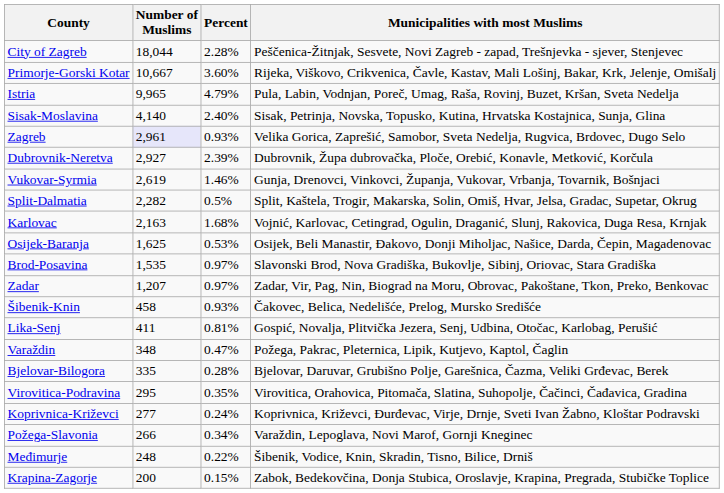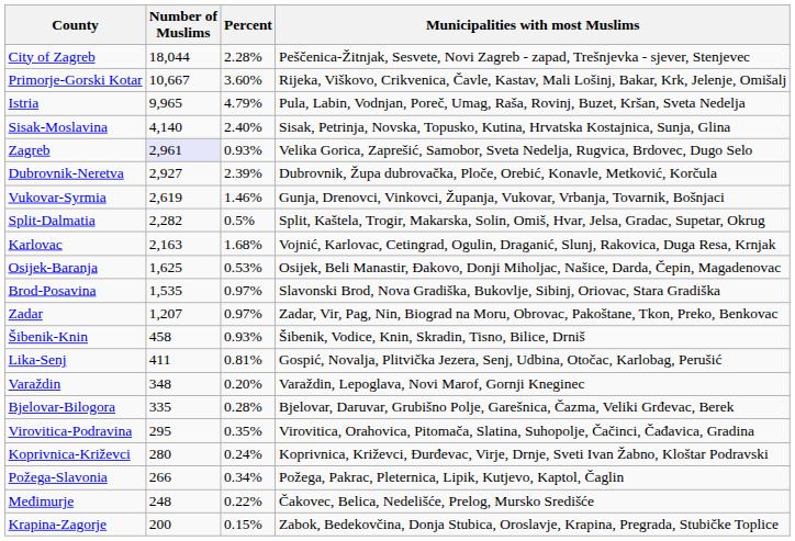 <table class="wikitable sortable">
 <tr>
 <th>County</th>
 <th>Number of<br>Muslims</th>
 <th>Percent</th>
 <th>Municipalities with most Muslims</th>
 </tr>
 <tr>
 <td><a href='#'>City of Zagreb</a></td>
 <td>18,044</td>
 <td>2.28%</td>
 <td>Peščenica-Žitnjak, Sesvete, Novi Zagreb - zapad, Trešnjevka - sjever, Stenjevec</td>
 </tr>
 <tr>
 <td><a href='#'>Primorje-Gorski Kotar</a></td>
 <td>10,667</td>
 <td>3.60%</td>
 <td>Rijeka, Viškovo, Crikvenica, Čavle, Kastav, Mali Lošinj, Bakar, Krk, Jelenje, Omišalj</td>
 </tr>
 <tr>
 <td><a href='#'>Istria</a></td>
 <td>9,965</td>
 <td>4.79%</td>
 <td>Pula, Labin, Vodnjan, Poreč, Umag, Raša, Rovinj, Buzet, Kršan, Sveta Nedelja</td>
 </tr>
 <tr>
 <td><a href='#'>Sisak-Moslavina</a></td>
 <td>4,140</td>
 <td>2.40%</td>
 <td>Sisak, Petrinja, Novska, Topusko, Kutina, Hrvatska Kostajnica, Sunja, Glina</td>
 </tr>
 <tr>
 <td><a href='#'>Zagreb</a></td>
 <td style="background: lavender;">2,961</td>
 <td>0.93%</td>
 <td>Velika Gorica, Zaprešić, Samobor, Sveta Nedelja, Rugvica, Brdovec, Dugo Selo</td>
 </tr>
 <tr>
 <td><a href='#'>Dubrovnik-Neretva</a></td>
 <td>2,927</td>
 <td>2.39%</td>
 <td>Dubrovnik, Župa dubrovačka, Ploče, Orebić, Konavle, Metković, Korčula</td>
 </tr>
 <tr>
 <td><a href='#'>Vukovar-Syrmia</a></td>
 <td>2,619</td>
 <td>1.46%</td>
 <td>Gunja, Drenovci, Vinkovci, Županja, Vukovar, Vrbanja, Tovarnik, Bošnjaci</td>
 </tr>
 <tr>
 <td><a href='#'>Split-Dalmatia</a></td>
 <td>2,282</td>
 <td>0.5%</td>
 <td>Split, Kaštela, Trogir, Makarska, Solin, Omiš, Hvar, Jelsa, Gradac, Supetar, Okrug</td>
 </tr>
 <tr>
 <td><a href='#'>Karlovac</a></td>
 <td>2,163</td>
 <td>1.68%</td>
 <td>Vojnić, Karlovac, Cetingrad, Ogulin, Draganić, Slunj, Rakovica, Duga Resa, Krnjak</td>
 </tr>
 <tr>
 <td><a href='#'>Osijek-Baranja</a></td>
 <td>1,625</td>
 <td>0.53%</td>
 <td>Osijek, Beli Manastir, Đakovo, Donji Miholjac, Našice, Darda, Čepin, Magadenovac</td>
 </tr>
 <tr>
 <td><a href='#'>Brod-Posavina</a></td>
 <td>1,535</td>
 <td>0.97%</td>
 <td>Slavonski Brod, Nova Gradiška, Bukovlje, Sibinj, Oriovac, Stara Gradiška</td>
 </tr>
 <tr>
 <td><a href='#'>Zadar</a></td>
 <td>1,207</td>
 <td>0.97%</td>
 <td>Zadar, Vir, Pag, Nin, Biograd na Moru, Obrovac, Pakoštane, Tkon, Preko, Benkovac</td>
 </tr>
 <tr>
 <td><a href='#'>Šibenik-Knin</a></td>
 <td>458</td>
 <td>0.93%</td>
-<td>Čakovec, Belica, Nedelišće, Prelog, Mursko Središće</td>
+<td>Šibenik, Vodice, Knin, Skradin, Tisno, Bilice, Drniš</td>
 </tr>
 <tr>
 <td><a href='#'>Lika-Senj</a></td>
 <td>411</td>
 <td>0.81%</td>
 <td>Gospić, Novalja, Plitvička Jezera, Senj, Udbina, Otočac, Karlobag, Perušić</td>
 </tr>
 <tr>
 <td><a href='#'>Varaždin</a></td>
 <td>348</td>
-<td>0.47%</td>
-<td>Požega, Pakrac, Pleternica, Lipik, Kutjevo, Kaptol, Čaglin</td>
+<td>0.20%</td>
+<td>Varaždin, Lepoglava, Novi Marof, Gornji Kneginec</td>
 </tr>
 <tr>
 <td><a href='#'>Bjelovar-Bilogora</a></td>
 <td>335</td>
 <td>0.28%</td>
 <td>Bjelovar, Daruvar, Grubišno Polje, Garešnica, Čazma, Veliki Grđevac, Berek</td>
 </tr>
 <tr>
 <td><a href='#'>Virovitica-Podravina</a></td>
 <td>295</td>
 <td>0.35%</td>
 <td>Virovitica, Orahovica, Pitomača, Slatina, Suhopolje, Čačinci, Čađavica, Gradina</td>
 </tr>
 <tr>
 <td><a href='#'>Koprivnica-Križevci</a></td>
-<td>277</td>
+<td>280</td>
 <td>0.24%</td>
 <td>Koprivnica, Križevci, Đurđevac, Virje, Drnje, Sveti Ivan Žabno, Kloštar Podravski</td>
 </tr>
 <tr>
 <td><a href='#'>Požega-Slavonia</a></td>
 <td>266</td>
 <td>0.34%</td>
-<td>Varaždin, Lepoglava, Novi Marof, Gornji Kneginec</td>
+<td>Požega, Pakrac, Pleternica, Lipik, Kutjevo, Kaptol, Čaglin</td>
 </tr>
 <tr>
 <td><a href='#'>Međimurje</a></td>
 <td>248</td>
 <td>0.22%</td>
-<td>Šibenik, Vodice, Knin, Skradin, Tisno, Bilice, Drniš</td>
+<td>Čakovec, Belica, Nedelišće, Prelog, Mursko Središće</td>
 </tr>
 <tr>
 <td><a href='#'>Krapina-Zagorje</a></td>
 <td>200</td>
 <td>0.15%</td>
 <td>Zabok, Bedekovčina, Donja Stubica, Oroslavje, Krapina, Pregrada, Stubičke Toplice</td>
 </tr>
 </table>
